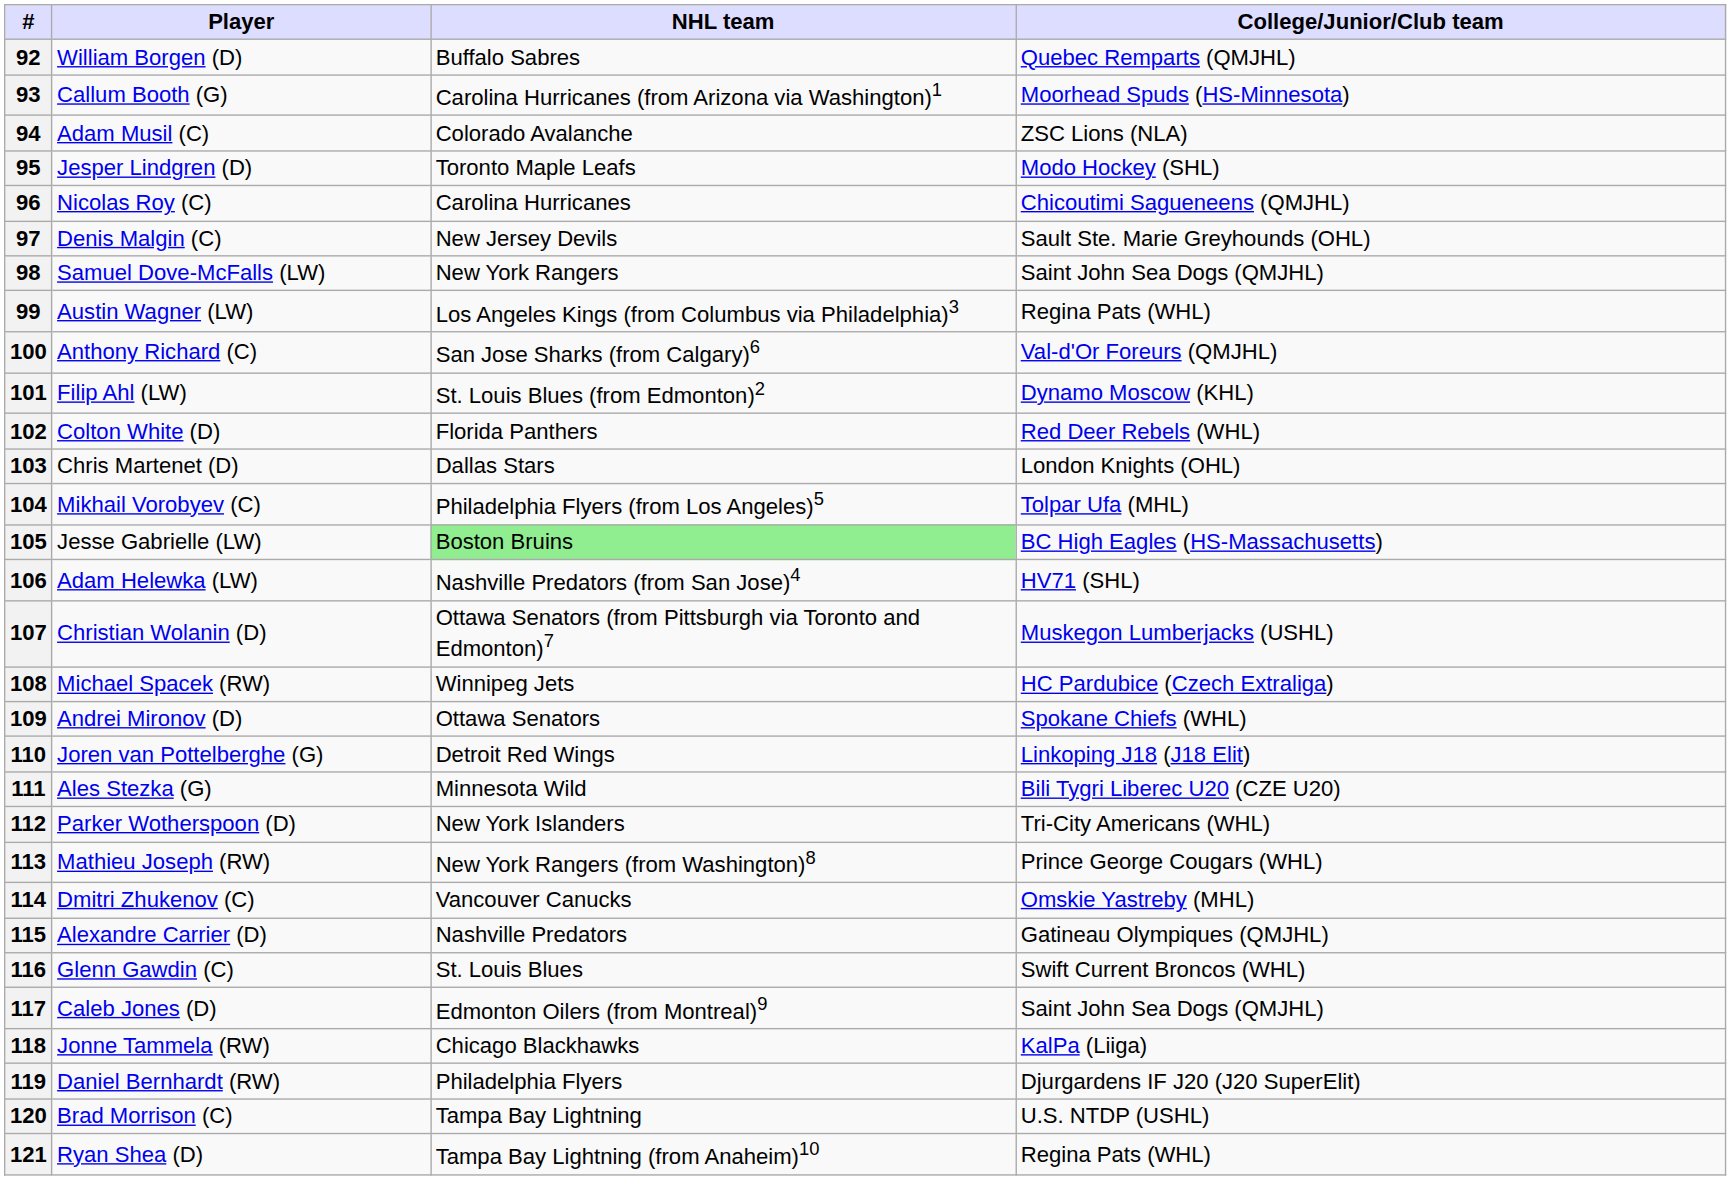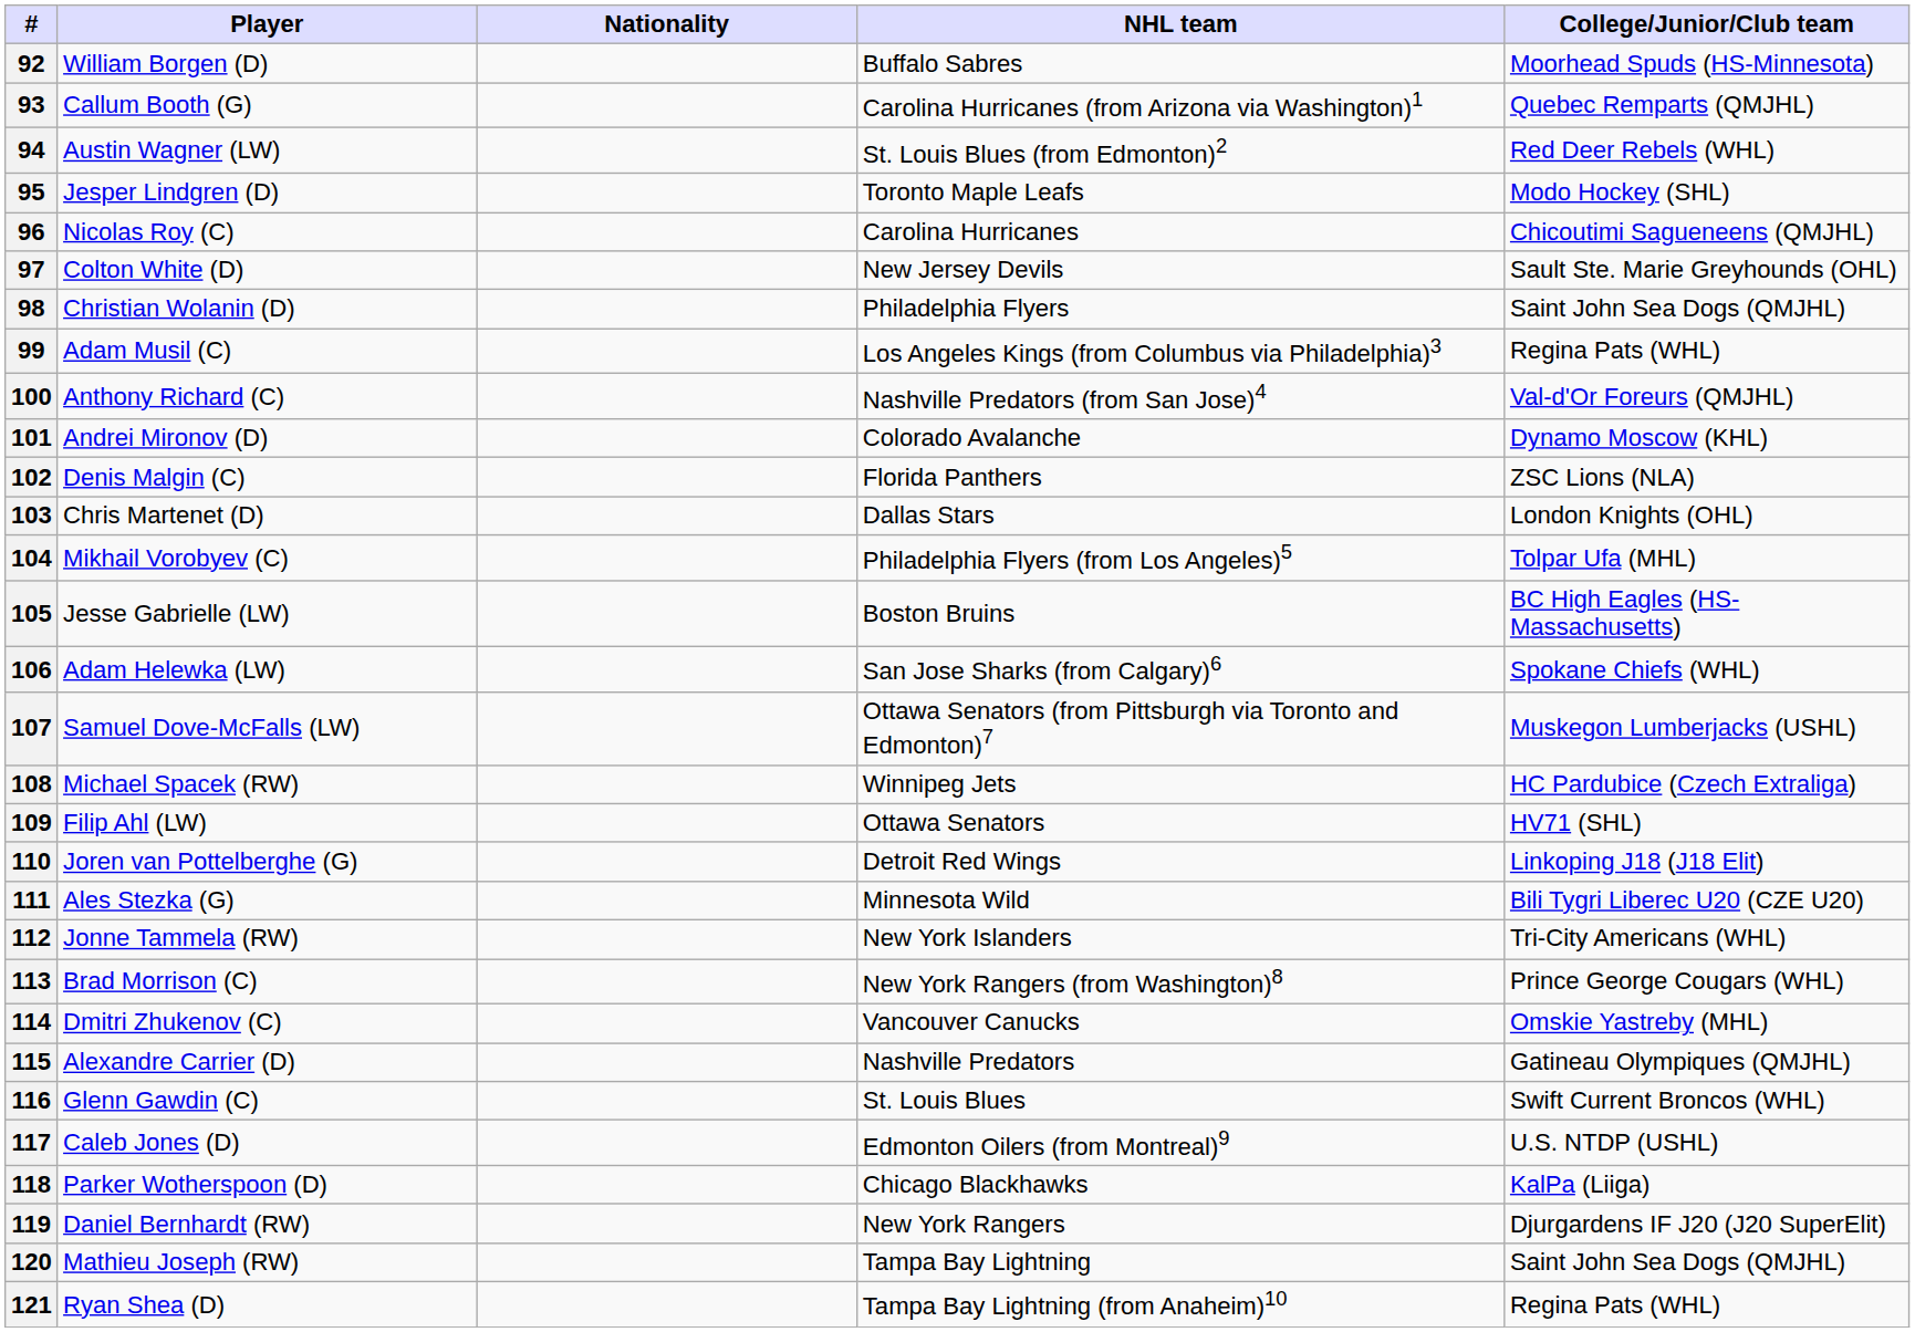 <table class="wikitable">
 <tr>
 <th style="background:#ddf; width:2.75%;">#</th>
 <th style="background:#ddf; width:22.0%;">Player</th>
+<th style="background:#ddf; width:20.0%;">Nationality</th>
 <th style="background:#ddf; width:34.0%;">NHL team</th>
 <th style="background:#ddf; width:100.0%;">College/Junior/Club team</th>
 </tr>
 <tr>
 <th>92</th>
 <td><a href='#'>William Borgen</a> (D)</td>
+<td></td>
 <td>Buffalo Sabres</td>
-<td><a href='#'>Quebec Remparts</a> (QMJHL)</td>
+<td><a href='#'>Moorhead Spuds</a> (<a href='#'>HS-Minnesota</a>)</td>
 </tr>
 <tr>
 <th>93</th>
 <td><a href='#'>Callum Booth</a> (G)</td>
+<td></td>
 <td>Carolina Hurricanes (from Arizona via Washington)<sup>1</sup></td>
-<td><a href='#'>Moorhead Spuds</a> (<a href='#'>HS-Minnesota</a>)</td>
+<td><a href='#'>Quebec Remparts</a> (QMJHL)</td>
 </tr>
 <tr>
 <th>94</th>
-<td><a href='#'>Adam Musil</a> (C)</td>
-<td>Colorado Avalanche</td>
-<td>ZSC Lions (NLA)</td>
+<td><a href='#'>Austin Wagner</a> (LW)</td>
+<td></td>
+<td>St. Louis Blues (from Edmonton)<sup>2</sup></td>
+<td><a href='#'>Red Deer Rebels</a> (WHL)</td>
 </tr>
 <tr>
 <th>95</th>
 <td><a href='#'>Jesper Lindgren</a> (D)</td>
+<td></td>
 <td>Toronto Maple Leafs</td>
 <td><a href='#'>Modo Hockey</a> (SHL)</td>
 </tr>
 <tr>
 <th>96</th>
 <td><a href='#'>Nicolas Roy</a> (C)</td>
+<td></td>
 <td>Carolina Hurricanes</td>
 <td><a href='#'>Chicoutimi Sagueneens</a> (QMJHL)</td>
 </tr>
 <tr>
 <th>97</th>
-<td><a href='#'>Denis Malgin</a> (C)</td>
+<td><a href='#'>Colton White</a> (D)</td>
+<td></td>
 <td>New Jersey Devils</td>
 <td>Sault Ste. Marie Greyhounds (OHL)</td>
 </tr>
 <tr>
 <th>98</th>
-<td><a href='#'>Samuel Dove-McFalls</a> (LW)</td>
-<td>New York Rangers</td>
+<td><a href='#'>Christian Wolanin</a> (D)</td>
+<td></td>
+<td>Philadelphia Flyers</td>
 <td>Saint John Sea Dogs (QMJHL)</td>
 </tr>
 <tr>
 <th>99</th>
-<td><a href='#'>Austin Wagner</a> (LW)</td>
+<td><a href='#'>Adam Musil</a> (C)</td>
+<td></td>
 <td>Los Angeles Kings (from Columbus via Philadelphia)<sup>3</sup></td>
 <td>Regina Pats (WHL)</td>
 </tr>
 <tr>
 <th>100</th>
 <td><a href='#'>Anthony Richard</a> (C)</td>
-<td>San Jose Sharks (from Calgary)<sup>6</sup></td>
+<td></td>
+<td>Nashville Predators (from San Jose)<sup>4</sup></td>
 <td><a href='#'>Val-d'Or Foreurs</a> (QMJHL)</td>
 </tr>
 <tr>
 <th>101</th>
-<td><a href='#'>Filip Ahl</a> (LW)</td>
-<td>St. Louis Blues (from Edmonton)<sup>2</sup></td>
+<td><a href='#'>Andrei Mironov</a> (D)</td>
+<td></td>
+<td>Colorado Avalanche</td>
 <td><a href='#'>Dynamo Moscow</a> (KHL)</td>
 </tr>
 <tr>
 <th>102</th>
-<td><a href='#'>Colton White</a> (D)</td>
+<td><a href='#'>Denis Malgin</a> (C)</td>
+<td></td>
 <td>Florida Panthers</td>
-<td><a href='#'>Red Deer Rebels</a> (WHL)</td>
+<td>ZSC Lions (NLA)</td>
 </tr>
 <tr>
 <th>103</th>
 <td>Chris Martenet (D)</td>
+<td></td>
 <td>Dallas Stars</td>
 <td>London Knights (OHL)</td>
 </tr>
 <tr>
 <th>104</th>
 <td><a href='#'>Mikhail Vorobyev</a> (C)</td>
+<td></td>
 <td>Philadelphia Flyers (from Los Angeles)<sup>5</sup></td>
 <td><a href='#'>Tolpar Ufa</a> (MHL)</td>
 </tr>
 <tr>
 <th>105</th>
 <td>Jesse Gabrielle (LW)</td>
-<td style="background: lightgreen;">Boston Bruins</td>
+<td></td>
+<td>Boston Bruins</td>
 <td><a href='#'>BC High Eagles</a> (<a href='#'>HS-Massachusetts</a>)</td>
 </tr>
 <tr>
 <th>106</th>
 <td><a href='#'>Adam Helewka</a> (LW)</td>
-<td>Nashville Predators (from San Jose)<sup>4</sup></td>
-<td><a href='#'>HV71</a> (SHL)</td>
+<td></td>
+<td>San Jose Sharks (from Calgary)<sup>6</sup></td>
+<td><a href='#'>Spokane Chiefs</a> (WHL)</td>
 </tr>
 <tr>
 <th>107</th>
-<td><a href='#'>Christian Wolanin</a> (D)</td>
+<td><a href='#'>Samuel Dove-McFalls</a> (LW)</td>
+<td></td>
 <td>Ottawa Senators (from Pittsburgh via Toronto and Edmonton)<sup>7</sup></td>
 <td><a href='#'>Muskegon Lumberjacks</a> (USHL)</td>
 </tr>
 <tr>
 <th>108</th>
 <td><a href='#'>Michael Spacek</a> (RW)</td>
+<td></td>
 <td>Winnipeg Jets</td>
 <td><a href='#'>HC Pardubice</a> (<a href='#'>Czech Extraliga</a>)</td>
 </tr>
 <tr>
 <th>109</th>
-<td><a href='#'>Andrei Mironov</a> (D)</td>
+<td><a href='#'>Filip Ahl</a> (LW)</td>
+<td></td>
 <td>Ottawa Senators</td>
-<td><a href='#'>Spokane Chiefs</a> (WHL)</td>
+<td><a href='#'>HV71</a> (SHL)</td>
 </tr>
 <tr>
 <th>110</th>
 <td><a href='#'>Joren van Pottelberghe</a> (G)</td>
+<td></td>
 <td>Detroit Red Wings</td>
 <td><a href='#'>Linkoping J18</a> (<a href='#'>J18 Elit</a>)</td>
 </tr>
 <tr>
 <th>111</th>
 <td><a href='#'>Ales Stezka</a> (G)</td>
+<td></td>
 <td>Minnesota Wild</td>
 <td><a href='#'>Bili Tygri Liberec U20</a> (CZE U20)</td>
 </tr>
 <tr>
 <th>112</th>
-<td><a href='#'>Parker Wotherspoon</a> (D)</td>
+<td><a href='#'>Jonne Tammela</a> (RW)</td>
+<td></td>
 <td>New York Islanders</td>
 <td>Tri-City Americans (WHL)</td>
 </tr>
 <tr>
 <th>113</th>
-<td><a href='#'>Mathieu Joseph</a> (RW)</td>
+<td><a href='#'>Brad Morrison</a> (C)</td>
+<td></td>
 <td>New York Rangers (from Washington)<sup>8</sup></td>
 <td>Prince George Cougars (WHL)</td>
 </tr>
 <tr>
 <th>114</th>
 <td><a href='#'>Dmitri Zhukenov</a> (C)</td>
+<td></td>
 <td>Vancouver Canucks</td>
 <td><a href='#'>Omskie Yastreby</a> (MHL)</td>
 </tr>
 <tr>
 <th>115</th>
 <td><a href='#'>Alexandre Carrier</a> (D)</td>
+<td></td>
 <td>Nashville Predators</td>
 <td>Gatineau Olympiques (QMJHL)</td>
 </tr>
 <tr>
 <th>116</th>
 <td><a href='#'>Glenn Gawdin</a> (C)</td>
+<td></td>
 <td>St. Louis Blues</td>
 <td>Swift Current Broncos (WHL)</td>
 </tr>
 <tr>
 <th>117</th>
 <td><a href='#'>Caleb Jones</a> (D)</td>
+<td></td>
 <td>Edmonton Oilers (from Montreal)<sup>9</sup></td>
-<td>Saint John Sea Dogs (QMJHL)</td>
+<td>U.S. NTDP (USHL)</td>
 </tr>
 <tr>
 <th>118</th>
-<td><a href='#'>Jonne Tammela</a> (RW)</td>
+<td><a href='#'>Parker Wotherspoon</a> (D)</td>
+<td></td>
 <td>Chicago Blackhawks</td>
 <td><a href='#'>KalPa</a> (Liiga)</td>
 </tr>
 <tr>
 <th>119</th>
 <td><a href='#'>Daniel Bernhardt</a> (RW)</td>
-<td>Philadelphia Flyers</td>
+<td></td>
+<td>New York Rangers</td>
 <td>Djurgardens IF J20 (J20 SuperElit)</td>
 </tr>
 <tr>
 <th>120</th>
-<td><a href='#'>Brad Morrison</a> (C)</td>
+<td><a href='#'>Mathieu Joseph</a> (RW)</td>
+<td></td>
 <td>Tampa Bay Lightning</td>
-<td>U.S. NTDP (USHL)</td>
+<td>Saint John Sea Dogs (QMJHL)</td>
 </tr>
 <tr>
 <th>121</th>
 <td><a href='#'>Ryan Shea</a> (D)</td>
+<td></td>
 <td>Tampa Bay Lightning (from Anaheim)<sup>10</sup></td>
 <td>Regina Pats (WHL)</td>
 </tr>
 </table>
